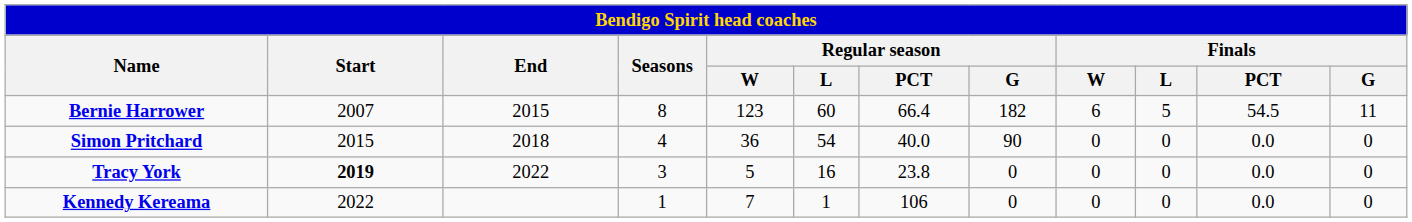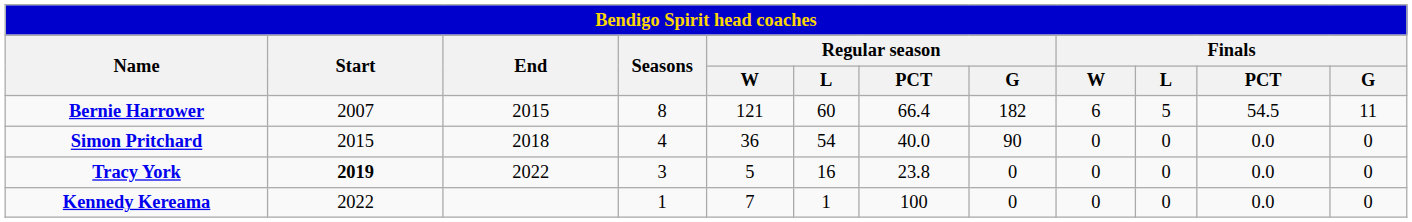 <table class="wikitable"  style="clear:both; margin:1.5em auto; text-align:center; font-size:90%">
 <tr>
 <th colspan=12  style="background:#0000CD; color:gold;">Bendigo Spirit head coaches</th>
 </tr>
 <tr>
 <th style="width:15%;" rowspan=2>Name</th>
 <th style="width:10%;" rowspan=2>Start</th>
 <th style="width:10%;" rowspan=2>End</th>
 <th style="width:5%;" rowspan=2>Seasons</th>
 <th style="width:20%;" colspan=4>Regular season</th>
 <th style="width:20%;" colspan=4>Finals</th>
 </tr>
 <tr>
 <th>W</th>
 <th>L</th>
 <th>PCT</th>
 <th>G</th>
 <th>W</th>
 <th>L</th>
 <th>PCT</th>
 <th>G</th>
 </tr>
 <tr>
 <td><strong><a href='#'>Bernie Harrower</a></strong></td>
 <td>2007</td>
 <td>2015</td>
 <td>8</td>
-<td>123</td>
+<td>121</td>
 <td>60</td>
 <td>66.4</td>
 <td>182</td>
 <td>6</td>
 <td>5</td>
 <td>54.5</td>
 <td>11</td>
 </tr>
 <tr>
 <td><strong><a href='#'>Simon Pritchard</a></strong></td>
 <td>2015</td>
 <td>2018</td>
 <td>4</td>
 <td>36</td>
 <td>54</td>
 <td>40.0</td>
 <td>90</td>
 <td>0</td>
 <td>0</td>
 <td>0.0</td>
 <td>0</td>
 </tr>
 <tr>
 <td><strong><a href='#'>Tracy York</a></strong></td>
 <td><strong>2019</strong></td>
 <td>2022</td>
 <td>3</td>
 <td>5</td>
 <td>16</td>
 <td>23.8</td>
 <td>0</td>
 <td>0</td>
 <td>0</td>
 <td>0.0</td>
 <td>0</td>
 </tr>
 <tr>
 <td><strong><a href='#'>Kennedy Kereama</a></strong></td>
 <td>2022</td>
 <td></td>
 <td>1</td>
 <td>7</td>
 <td>1</td>
-<td>106</td>
+<td>100</td>
 <td>0</td>
 <td>0</td>
 <td>0</td>
 <td>0.0</td>
 <td>0</td>
 </tr>
 </table>
